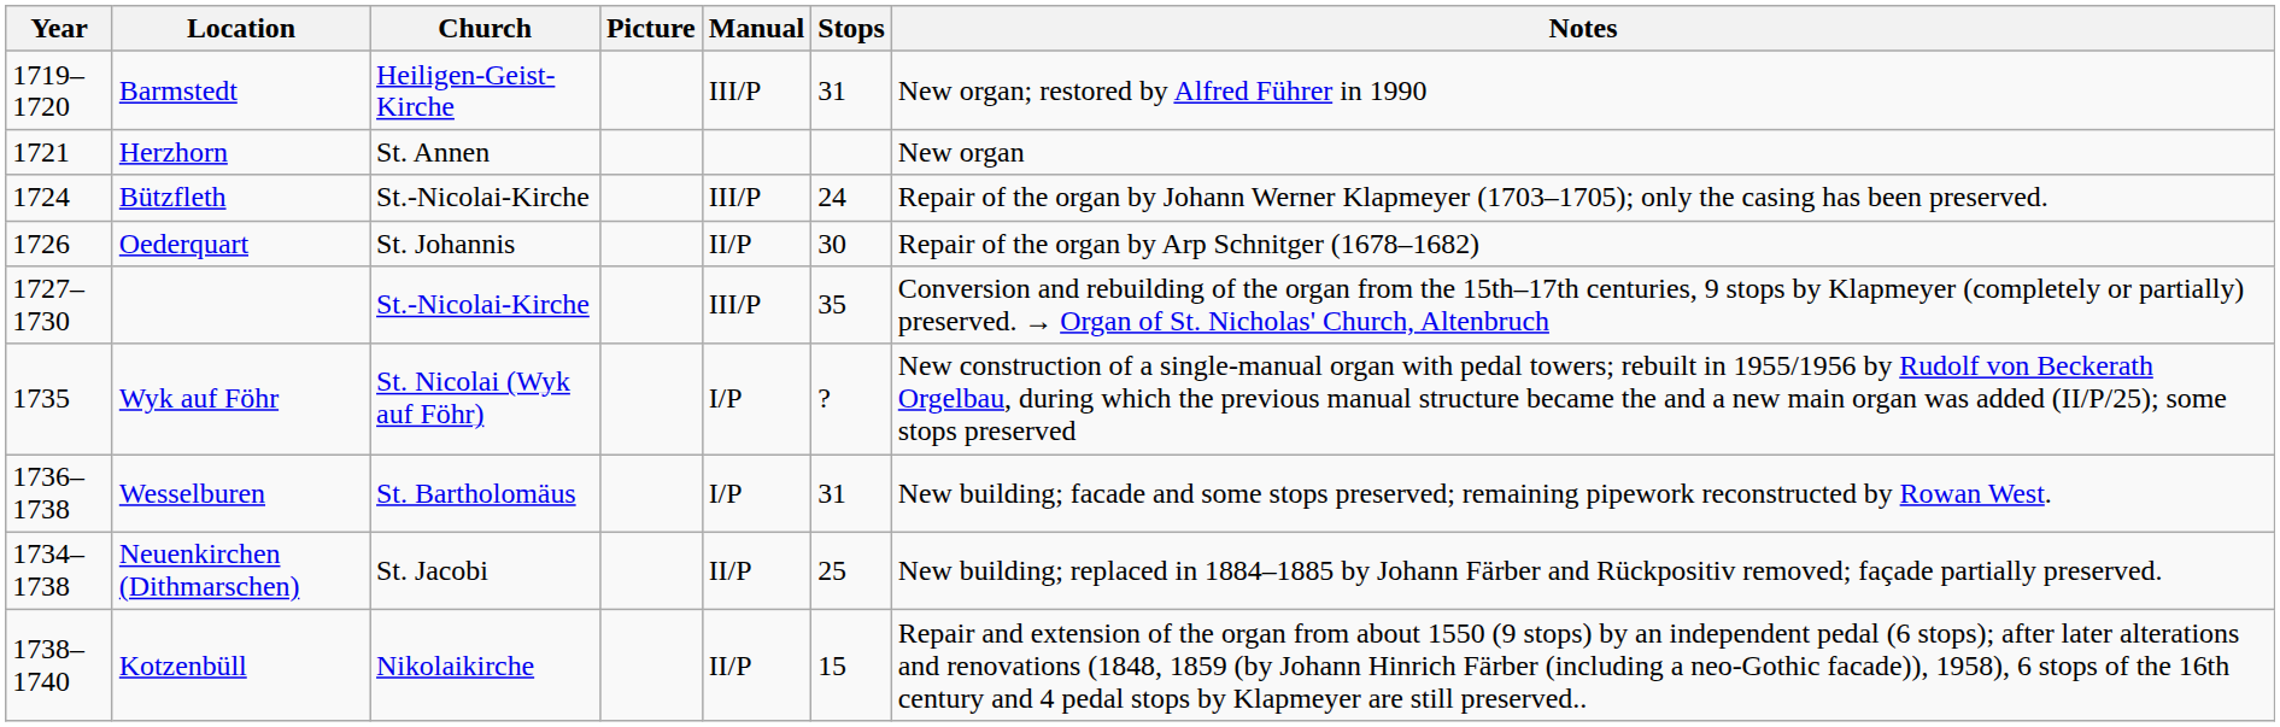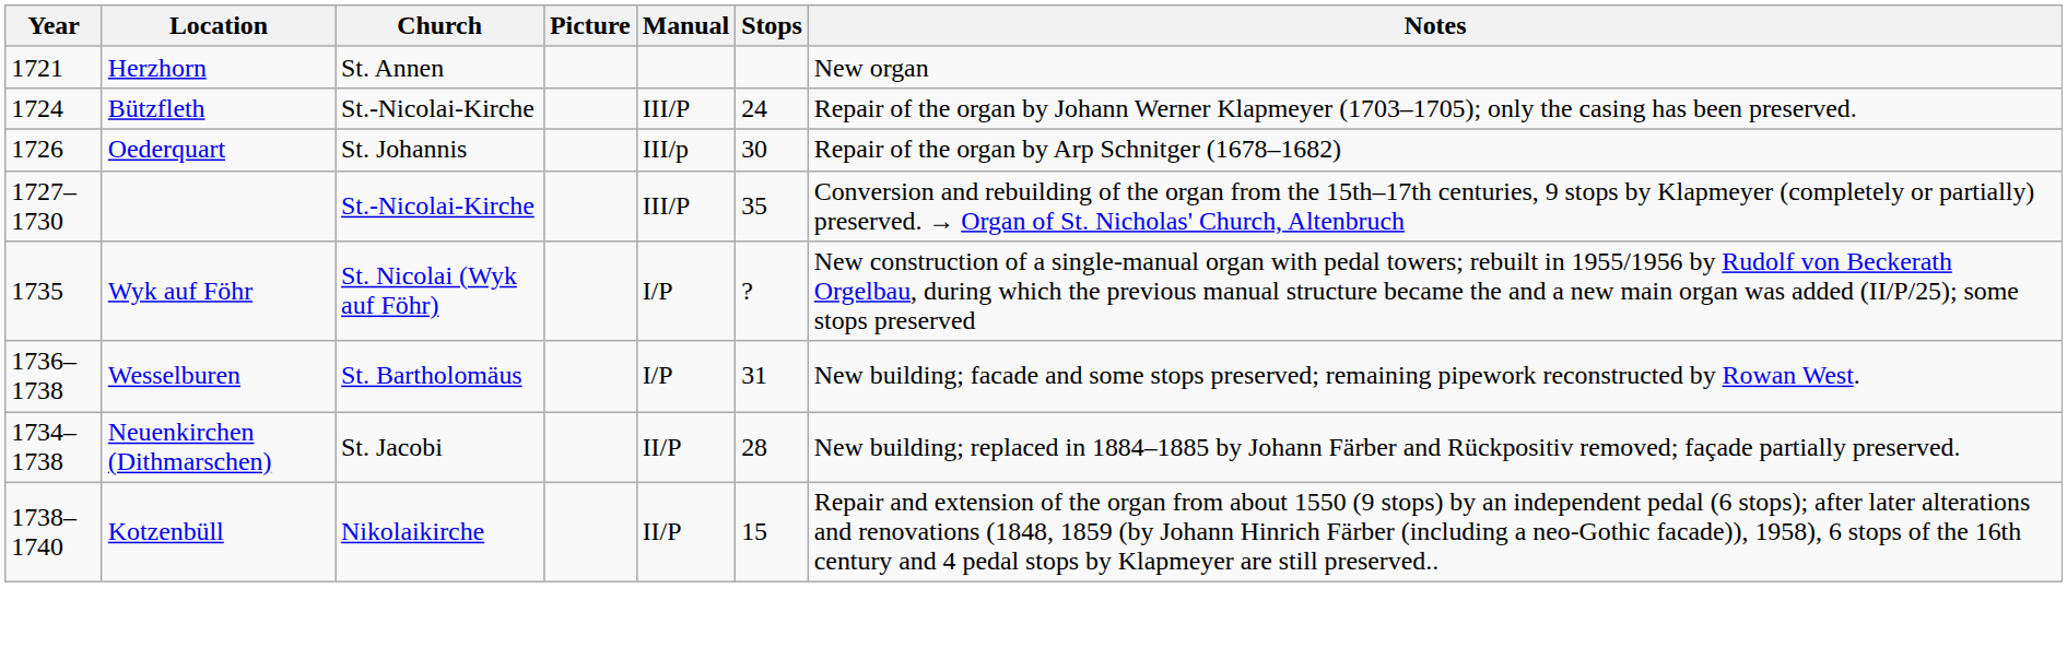 <table class="wikitable sortable" width="100%">
 <tr class="hintergrundfarbe5">
 <th>Year</th>
 <th>Location</th>
 <th>Church</th>
 <th class=unsortable>Picture</th>
 <th>Manual</th>
 <th>Stops</th>
 <th class="unsortable">Notes</th>
-</tr>
-<tr>
-<td>1719–1720</td>
-<td><a href='#'>Barmstedt</a></td>
-<td><a href='#'>Heiligen-Geist-Kirche</a></td>
-<td></td>
-<td>III/P</td>
-<td>31</td>
-<td>New organ; restored by <a href='#'>Alfred Führer</a> in 1990</td>
 </tr>
 <tr>
 <td>1721</td>
 <td><a href='#'>Herzhorn</a></td>
 <td>St. Annen</td>
 <td></td>
 <td></td>
 <td></td>
 <td>New organ</td>
 </tr>
 <tr>
 <td>1724</td>
 <td><a href='#'>Bützfleth</a></td>
 <td>St.-Nicolai-Kirche</td>
 <td></td>
 <td>III/P</td>
 <td>24</td>
 <td>Repair of the organ by Johann Werner Klapmeyer (1703–1705); only the casing has been preserved.</td>
 </tr>
 <tr>
 <td>1726</td>
 <td><a href='#'>Oederquart</a></td>
 <td>St. Johannis</td>
 <td></td>
-<td>II/P</td>
+<td>III/p</td>
 <td>30</td>
 <td>Repair of the organ by Arp Schnitger (1678–1682)</td>
 </tr>
 <tr>
 <td>1727–1730</td>
 <td></td>
 <td><a href='#'>St.-Nicolai-Kirche</a></td>
 <td></td>
 <td>III/P</td>
 <td>35</td>
 <td>Conversion and rebuilding of the organ from the 15th–17th centuries, 9 stops by Klapmeyer (completely or partially) preserved. → <a href='#'>Organ of St. Nicholas' Church, Altenbruch</a></td>
 </tr>
 <tr>
 <td>1735</td>
 <td><a href='#'>Wyk auf Föhr</a></td>
 <td><a href='#'>St. Nicolai (Wyk auf Föhr)</a></td>
 <td></td>
 <td>I/P</td>
 <td>?</td>
 <td>New construction of a single-manual organ with pedal towers; rebuilt in 1955/1956 by <a href='#'>Rudolf von Beckerath Orgelbau</a>, during which the previous manual structure became the  and a new main organ was added (II/P/25); some stops preserved</td>
 </tr>
 <tr>
 <td>1736–1738</td>
 <td><a href='#'>Wesselburen</a></td>
 <td><a href='#'>St. Bartholomäus</a></td>
 <td></td>
 <td>I/P</td>
 <td>31</td>
 <td>New building; facade and some stops preserved; remaining pipework reconstructed by <a href='#'>Rowan West</a>.</td>
 </tr>
 <tr>
 <td>1734–1738</td>
 <td><a href='#'>Neuenkirchen (Dithmarschen)</a></td>
 <td>St. Jacobi</td>
 <td></td>
 <td>II/P</td>
-<td>25</td>
+<td>28</td>
 <td>New building; replaced in 1884–1885 by Johann Färber and Rückpositiv removed; façade partially preserved.</td>
 </tr>
 <tr>
 <td>1738–1740</td>
 <td><a href='#'>Kotzenbüll</a></td>
 <td><a href='#'>Nikolaikirche</a></td>
 <td></td>
 <td>II/P</td>
 <td>15</td>
 <td>Repair and extension of the organ from about 1550 (9 stops) by an independent pedal (6 stops); after later alterations and renovations (1848, 1859 (by Johann Hinrich Färber (including a neo-Gothic facade)), 1958), 6 stops of the 16th century and 4 pedal stops by Klapmeyer are still preserved..</td>
 </tr>
 </table>
